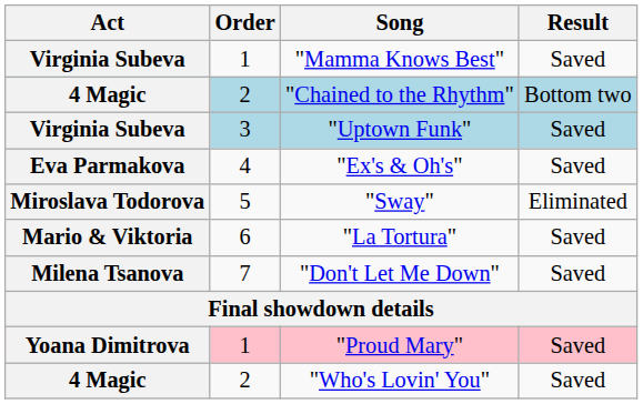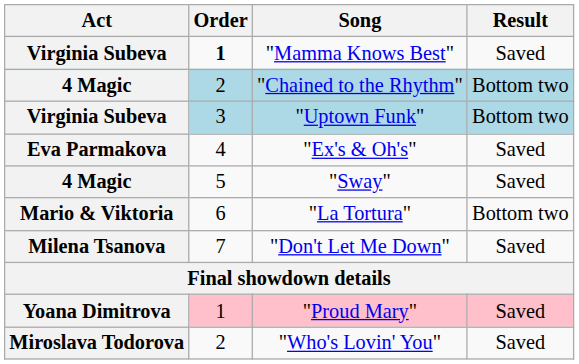 <table class="wikitable plainrowheaders" style="text-align:center;">
 <tr>
 <th scope="col">Act</th>
 <th scope="col">Order</th>
 <th scope="col">Song</th>
 <th scope="col">Result</th>
 </tr>
 <tr>
 <th scope="row">Virginia Subeva</th>
-<td>1</td>
+<td><strong>1</strong></td>
 <td>"<a href='#'>Mamma Knows Best</a>"</td>
 <td>Saved</td>
 </tr>
 <tr style="background:lightblue;">
 <th scope="row">4 Magic</th>
 <td>2</td>
 <td>"<a href='#'>Chained to the Rhythm</a>"</td>
 <td>Bottom two</td>
 </tr>
 <tr style="background:lightblue;">
 <th scope="row">Virginia Subeva</th>
 <td>3</td>
 <td>"<a href='#'>Uptown Funk</a>"</td>
-<td>Saved</td>
+<td>Bottom two</td>
 </tr>
 <tr>
 <th scope="row">Eva Parmakova</th>
 <td>4</td>
 <td>"<a href='#'>Ex's & Oh's</a>"</td>
 <td>Saved</td>
 </tr>
 <tr>
-<th scope="row">Miroslava Todorova</th>
+<th scope="row">4 Magic</th>
 <td>5</td>
 <td>"<a href='#'>Sway</a>"</td>
-<td>Eliminated</td>
+<td>Saved</td>
 </tr>
 <tr>
 <th scope="row">Mario & Viktoria</th>
 <td>6</td>
 <td>"<a href='#'>La Tortura</a>"</td>
-<td>Saved</td>
+<td>Bottom two</td>
 </tr>
 <tr>
 <th scope="row">Milena Tsanova</th>
 <td>7</td>
 <td>"<a href='#'>Don't Let Me Down</a>"</td>
 <td>Saved</td>
 </tr>
 <tr>
 <th colspan="4">Final showdown details</th>
 </tr>
 <tr style="background:pink;">
 <th scope="row">Yoana Dimitrova</th>
 <td>1</td>
 <td>"<a href='#'>Proud Mary</a>"</td>
 <td>Saved</td>
 </tr>
 <tr>
-<th scope="row">4 Magic</th>
+<th scope="row">Miroslava Todorova</th>
 <td>2</td>
 <td>"<a href='#'>Who's Lovin' You</a>"</td>
 <td>Saved</td>
 </tr>
 </table>
